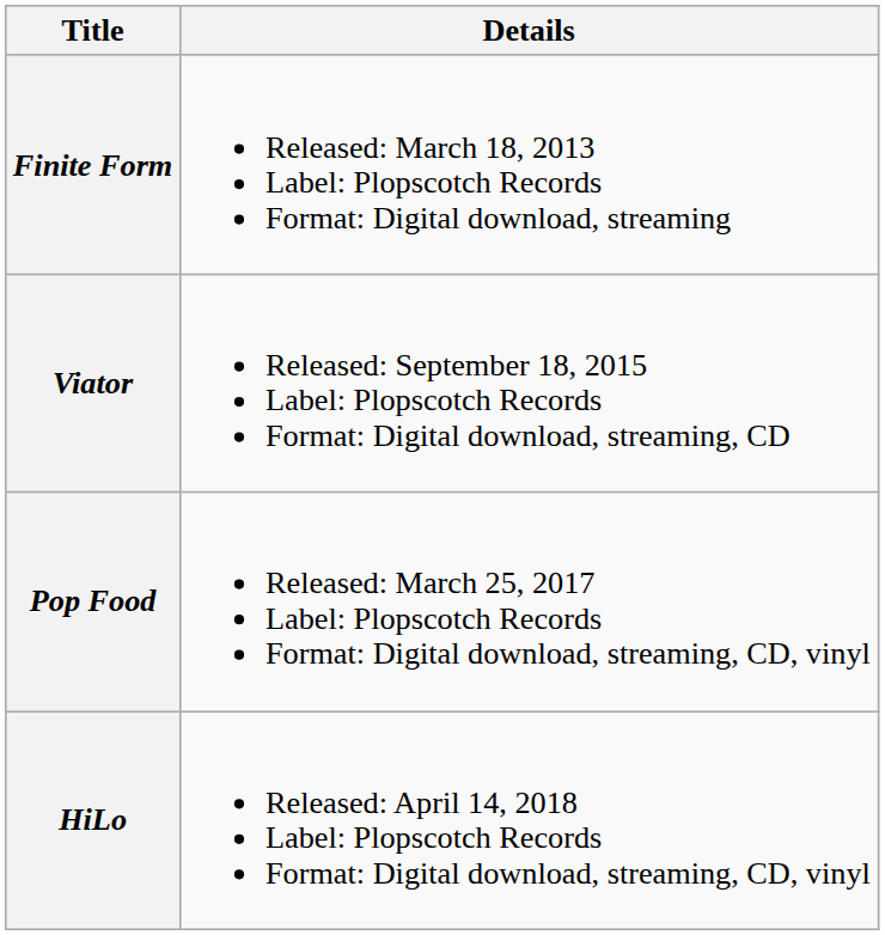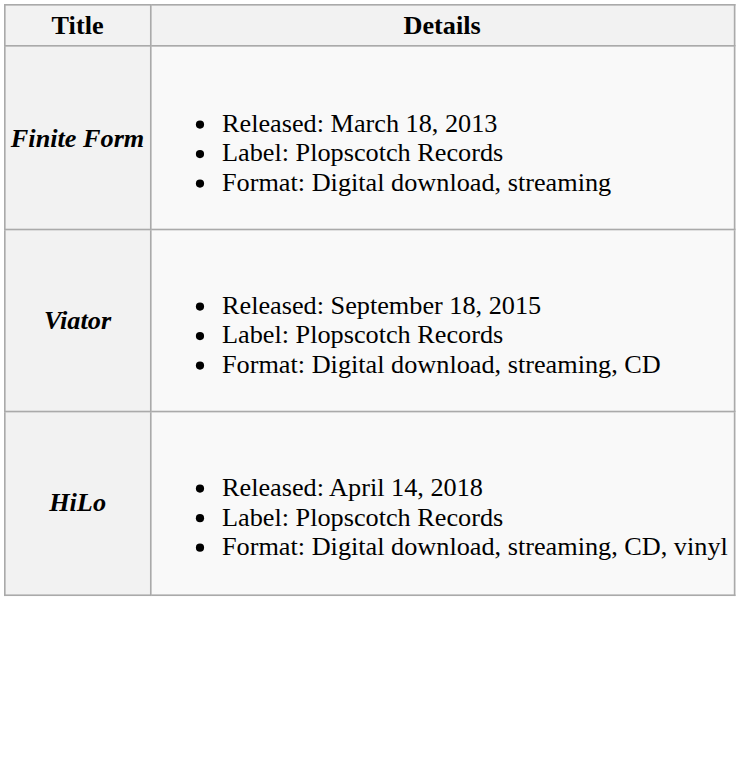 <table class="wikitable plainrowheaders">
 <tr>
 <th scope="col">Title</th>
 <th scope="col">Details</th>
 </tr>
 <tr>
 <th scope="row"><em>Finite Form</em></th>
 <td><br><ul><li>Released: March 18, 2013</li><li>Label: Plopscotch Records</li><li>Format: Digital download, streaming</li></ul></td>
 </tr>
 <tr>
 <th scope="row"><em>Viator</em></th>
 <td><br><ul><li>Released: September 18, 2015</li><li>Label: Plopscotch Records</li><li>Format: Digital download, streaming, CD</li></ul></td>
 </tr>
 <tr>
-<th scope="row"><em>Pop Food</em></th>
-<td><br><ul><li>Released: March 25, 2017</li><li>Label: Plopscotch Records</li><li>Format: Digital download, streaming, CD, vinyl</li></ul></td>
-</tr>
-<tr>
 <th scope="row"><em>HiLo</em></th>
 <td><br><ul><li>Released: April 14, 2018</li><li>Label: Plopscotch Records</li><li>Format: Digital download, streaming, CD, vinyl</li></ul></td>
 </tr>
 </table>
